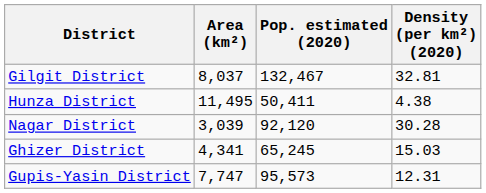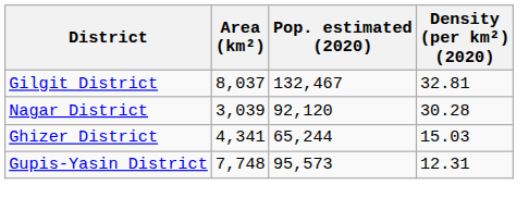 <table class="wikitable sortable static-row-numbers static-row-header-hash">
 <tr>
 <th>District</th>
 <th>Area<br>(km²)</th>
 <th>Pop. estimated<br>(2020)</th>
 <th>Density<br> (per km²)<br>(2020)</th>
 </tr>
 <tr>
 <td><a href='#'>Gilgit District</a></td>
 <td>8,037</td>
 <td>132,467</td>
 <td>32.81</td>
 </tr>
 <tr>
-<td><a href='#'>Hunza District</a></td>
-<td>11,495</td>
-<td>50,411</td>
-<td>4.38</td>
-</tr>
-<tr>
 <td><a href='#'>Nagar District</a></td>
 <td>3,039</td>
 <td>92,120</td>
 <td>30.28</td>
 </tr>
 <tr>
 <td><a href='#'>Ghizer District</a></td>
 <td>4,341</td>
-<td>65,245</td>
+<td>65,244</td>
 <td>15.03</td>
 </tr>
 <tr>
 <td><a href='#'>Gupis-Yasin District</a></td>
-<td>7,747</td>
+<td>7,748</td>
 <td>95,573</td>
 <td>12.31</td>
 </tr>
 </table>
